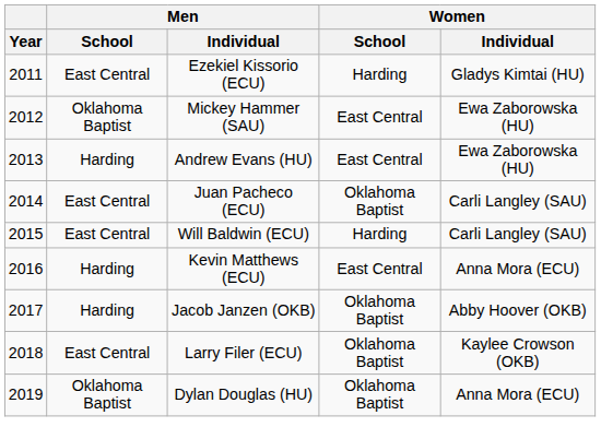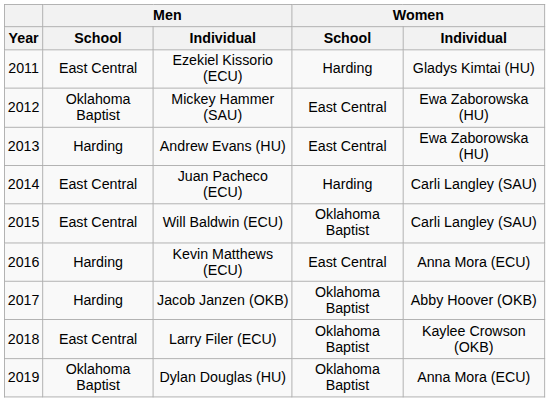 <table class="wikitable" style=text-align:center>
 <tr>
 <th></th>
 <th colspan=2>Men</th>
 <th colspan=2>Women</th>
 </tr>
 <tr>
 <th>Year</th>
 <th>School</th>
 <th>Individual</th>
 <th>School</th>
 <th>Individual</th>
 </tr>
 <tr>
 <td>2011</td>
 <td>East Central</td>
 <td>Ezekiel Kissorio (ECU)</td>
 <td>Harding</td>
 <td>Gladys Kimtai (HU)</td>
 </tr>
 <tr>
 <td>2012</td>
 <td>Oklahoma Baptist</td>
 <td>Mickey Hammer (SAU)</td>
 <td>East Central</td>
 <td>Ewa Zaborowska (HU)</td>
 </tr>
 <tr>
 <td>2013</td>
 <td>Harding</td>
 <td>Andrew Evans (HU)</td>
 <td>East Central</td>
 <td>Ewa Zaborowska (HU)</td>
 </tr>
 <tr>
 <td>2014</td>
 <td>East Central</td>
 <td>Juan Pacheco (ECU)</td>
-<td>Oklahoma Baptist</td>
+<td>Harding</td>
 <td>Carli Langley (SAU)</td>
 </tr>
 <tr>
 <td>2015</td>
 <td>East Central</td>
 <td>Will Baldwin (ECU)</td>
-<td>Harding</td>
+<td>Oklahoma Baptist</td>
 <td>Carli Langley (SAU)</td>
 </tr>
 <tr>
 <td>2016</td>
 <td>Harding</td>
 <td>Kevin Matthews (ECU)</td>
 <td>East Central</td>
 <td>Anna Mora (ECU)</td>
 </tr>
 <tr>
 <td>2017</td>
 <td>Harding</td>
 <td>Jacob Janzen (OKB)</td>
 <td>Oklahoma Baptist</td>
 <td>Abby Hoover (OKB)</td>
 </tr>
 <tr>
 <td>2018</td>
 <td>East Central</td>
 <td>Larry Filer (ECU)</td>
 <td>Oklahoma Baptist</td>
 <td>Kaylee Crowson (OKB)</td>
 </tr>
 <tr>
 <td>2019</td>
 <td>Oklahoma Baptist</td>
 <td>Dylan Douglas (HU)</td>
 <td>Oklahoma Baptist</td>
 <td>Anna Mora (ECU)</td>
 </tr>
 </table>
